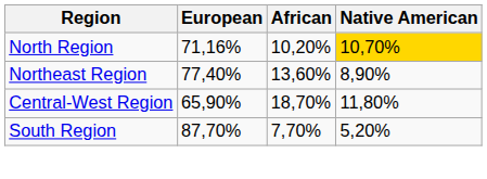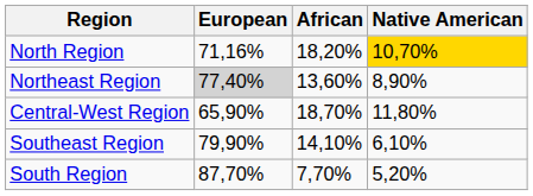 <table class="wikitable">
 <tr>
 <th><strong>Region</strong></th>
 <th><strong>European</strong></th>
 <th><strong>African</strong></th>
 <th><strong>Native American</strong></th>
 </tr>
 <tr>
 <td><a href='#'>North Region</a></td>
 <td>71,16%</td>
-<td>10,20%</td>
+<td>18,20%</td>
 <td style="background: gold;">10,70%</td>
 </tr>
 <tr>
 <td><a href='#'>Northeast Region</a></td>
-<td>77,40%</td>
+<td style="background: lightgrey;">77,40%</td>
 <td>13,60%</td>
 <td>8,90%</td>
 </tr>
 <tr>
 <td><a href='#'>Central-West Region</a></td>
 <td>65,90%</td>
 <td>18,70%</td>
 <td>11,80%</td>
 </tr>
 <tr>
+<td><a href='#'>Southeast Region</a></td>
+<td>79,90%</td>
+<td>14,10%</td>
+<td>6,10%</td>
+</tr>
+<tr>
 <td><a href='#'>South Region</a></td>
 <td>87,70%</td>
 <td>7,70%</td>
 <td>5,20%</td>
 </tr>
 </table>
